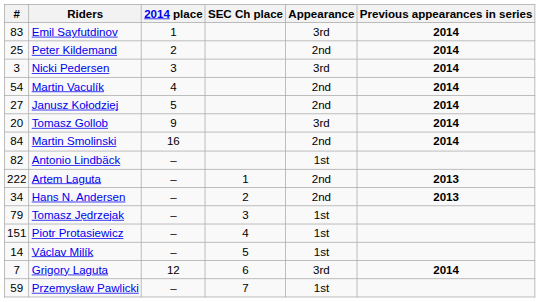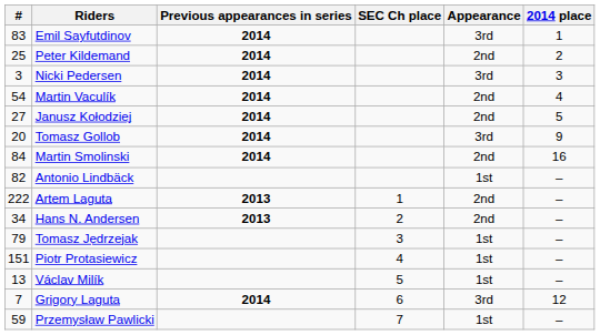 <table class="wikitable" style="text-align: center; font-size: 95%">
 <tr>
 <th>#</th>
 <th>Riders</th>
-<th><a href='#'>2014</a> place</th>
+<th>Previous appearances in series</th>
 <th>SEC Ch place</th>
 <th>Appearance</th>
-<th>Previous appearances in series</th>
+<th><a href='#'>2014</a> place</th>
 </tr>
 <tr>
 <td>83</td>
 <td align=left> <a href='#'>Emil Sayfutdinov</a></td>
-<td>1</td>
+<td><strong>2014</strong></td>
 <td></td>
 <td>3rd</td>
-<td><strong>2014</strong></td>
+<td>1</td>
 </tr>
 <tr>
 <td>25</td>
 <td align=left> <a href='#'>Peter Kildemand</a></td>
-<td>2</td>
+<td><strong>2014</strong></td>
 <td></td>
 <td>2nd</td>
-<td><strong>2014</strong></td>
+<td>2</td>
 </tr>
 <tr>
 <td>3</td>
 <td align=left> <a href='#'>Nicki Pedersen</a></td>
-<td>3</td>
+<td><strong>2014</strong></td>
 <td></td>
 <td>3rd</td>
-<td><strong>2014</strong></td>
+<td>3</td>
 </tr>
 <tr>
 <td>54</td>
 <td align=left> <a href='#'>Martin Vaculík</a></td>
-<td>4</td>
+<td><strong>2014</strong></td>
 <td></td>
 <td>2nd</td>
-<td><strong>2014</strong></td>
+<td>4</td>
 </tr>
 <tr>
 <td>27</td>
 <td align=left> <a href='#'>Janusz Kołodziej</a></td>
-<td>5</td>
+<td><strong>2014</strong></td>
 <td></td>
 <td>2nd</td>
-<td><strong>2014</strong></td>
+<td>5</td>
 </tr>
 <tr>
 <td>20</td>
 <td align=left> <a href='#'>Tomasz Gollob</a></td>
-<td>9</td>
+<td><strong>2014</strong></td>
 <td></td>
 <td>3rd</td>
-<td><strong>2014</strong></td>
+<td>9</td>
 </tr>
 <tr>
 <td>84</td>
 <td align=left> <a href='#'>Martin Smolinski</a></td>
-<td>16</td>
+<td><strong>2014</strong></td>
 <td></td>
 <td>2nd</td>
-<td><strong>2014</strong></td>
+<td>16</td>
 </tr>
 <tr>
 <td>82</td>
 <td align=left> <a href='#'>Antonio Lindbäck</a></td>
-<td>–</td>
+<td></td>
 <td></td>
 <td>1st</td>
-<td></td>
+<td>–</td>
 </tr>
 <tr>
 <td>222</td>
 <td align=left> <a href='#'>Artem Laguta</a></td>
-<td>–</td>
+<td><strong>2013</strong></td>
 <td>1</td>
 <td>2nd</td>
-<td><strong>2013</strong></td>
+<td>–</td>
 </tr>
 <tr>
 <td>34</td>
 <td align=left> <a href='#'>Hans N. Andersen</a></td>
-<td>–</td>
+<td><strong>2013</strong></td>
 <td>2</td>
 <td>2nd</td>
-<td><strong>2013</strong></td>
+<td>–</td>
 </tr>
 <tr>
 <td>79</td>
 <td align=left> <a href='#'>Tomasz Jędrzejak</a></td>
-<td>–</td>
+<td></td>
 <td>3</td>
 <td>1st</td>
-<td></td>
+<td>–</td>
 </tr>
 <tr>
 <td>151</td>
 <td align=left> <a href='#'>Piotr Protasiewicz</a></td>
-<td>–</td>
+<td></td>
 <td>4</td>
 <td>1st</td>
-<td></td>
+<td>–</td>
 </tr>
 <tr>
-<td>14</td>
+<td>13</td>
 <td align=left> <a href='#'>Václav Milík</a></td>
-<td>–</td>
+<td></td>
 <td>5</td>
 <td>1st</td>
-<td></td>
+<td>–</td>
 </tr>
 <tr>
 <td>7</td>
 <td align=left> <a href='#'>Grigory Laguta</a></td>
-<td>12</td>
+<td><strong>2014</strong></td>
 <td>6</td>
 <td>3rd</td>
-<td><strong>2014</strong></td>
+<td>12</td>
 </tr>
 <tr>
 <td>59</td>
 <td align=left> <a href='#'>Przemysław Pawlicki</a></td>
-<td>–</td>
+<td></td>
 <td>7</td>
 <td>1st</td>
-<td></td>
+<td>–</td>
 </tr>
 </table>
